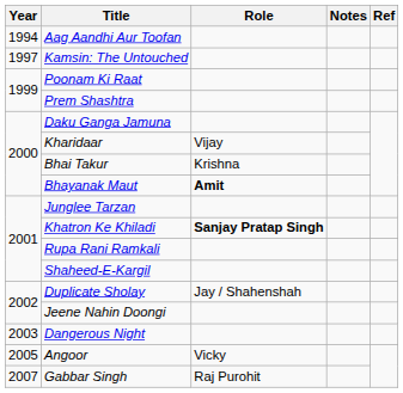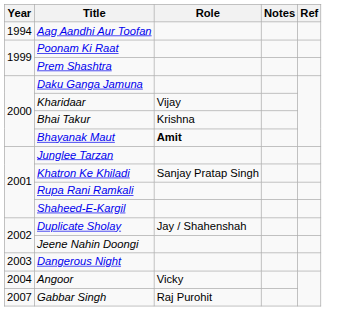 <table class="wikitable">
 <tr>
 <th>Year</th>
 <th>Title</th>
 <th>Role</th>
 <th>Notes</th>
 <th>Ref</th>
 </tr>
 <tr>
 <td>1994</td>
 <td><em><a href='#'>Aag Aandhi Aur Toofan</a></em></td>
-<td></td>
-<td></td>
-<td></td>
-</tr>
-<tr>
-<td>1997</td>
-<td><em><a href='#'>Kamsin: The Untouched</a></em></td>
 <td></td>
 <td></td>
 <td></td>
 </tr>
 <tr>
 <td rowspan="2">1999</td>
 <td><em><a href='#'>Poonam Ki Raat</a></em></td>
 <td></td>
 <td></td>
 <td></td>
 </tr>
 <tr>
 <td><a href='#'><em>Prem Shashtra</em></a></td>
 <td></td>
 <td></td>
 <td></td>
 </tr>
 <tr>
 <td rowspan="4">2000</td>
 <td><em><a href='#'>Daku Ganga Jamuna</a></em></td>
 <td></td>
 <td></td>
 <td rowspan="4"></td>
 </tr>
 <tr>
 <td><em>Kharidaar</em></td>
 <td>Vijay</td>
 <td></td>
 </tr>
 <tr>
 <td><em>Bhai Takur</em></td>
 <td>Krishna</td>
 <td></td>
 </tr>
 <tr>
 <td><em><a href='#'>Bhayanak Maut</a></em></td>
 <td><strong>Amit</strong></td>
 <td></td>
 </tr>
 <tr>
 <td rowspan="4">2001</td>
 <td><em><a href='#'>Junglee Tarzan</a></em></td>
 <td></td>
 <td></td>
 <td></td>
 </tr>
 <tr>
 <td><a href='#'><em>Khatron Ke Khiladi</em></a></td>
-<td><strong>Sanjay Pratap Singh</strong></td>
+<td>Sanjay Pratap Singh</td>
 <td></td>
 <td></td>
 </tr>
 <tr>
 <td><em><a href='#'>Rupa Rani Ramkali</a></em></td>
 <td></td>
 <td></td>
 <td></td>
 </tr>
 <tr>
 <td><em><a href='#'>Shaheed-E-Kargil</a></em></td>
 <td></td>
 <td></td>
 <td></td>
 </tr>
 <tr>
 <td rowspan="2">2002</td>
 <td><em><a href='#'>Duplicate Sholay</a></em></td>
 <td>Jay / Shahenshah</td>
 <td></td>
 <td></td>
 </tr>
 <tr>
 <td><em>Jeene Nahin Doongi</em></td>
 <td></td>
 <td></td>
 <td></td>
 </tr>
 <tr>
 <td>2003</td>
 <td><a href='#'><em>Dangerous Night</em></a></td>
 <td></td>
 <td></td>
 <td></td>
 </tr>
 <tr>
-<td>2005</td>
+<td>2004</td>
 <td><em>Angoor</em></td>
 <td>Vicky</td>
 <td></td>
 <td rowspan="2"></td>
 </tr>
 <tr>
 <td>2007</td>
 <td><em>Gabbar Singh</em></td>
 <td>Raj Purohit</td>
 <td></td>
 </tr>
 </table>
